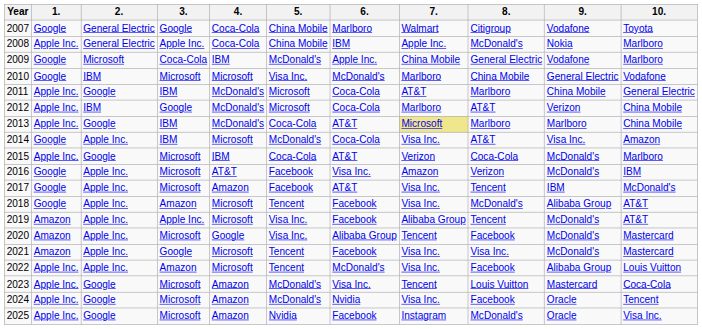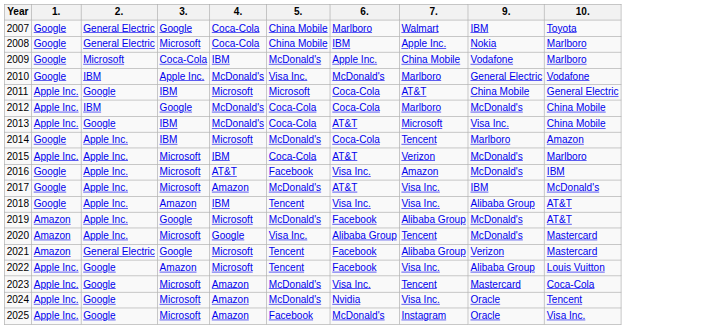 <table class="wikitable">
 <tr>
 <th>Year</th>
 <th>1.</th>
 <th>2.</th>
 <th>3.</th>
 <th>4.</th>
 <th>5.</th>
 <th>6.</th>
 <th>7.</th>
-<th>8.</th>
 <th>9.</th>
 <th>10.</th>
 </tr>
 <tr>
 <td>2007</td>
 <td><a href='#'>Google</a></td>
 <td><a href='#'>General Electric</a></td>
 <td><a href='#'>Google</a></td>
 <td><a href='#'>Coca-Cola</a></td>
 <td><a href='#'>China Mobile</a></td>
 <td><a href='#'>Marlboro</a></td>
 <td><a href='#'>Walmart</a></td>
-<td><a href='#'>Citigroup</a></td>
-<td><a href='#'>Vodafone</a></td>
+<td><a href='#'>IBM</a></td>
 <td><a href='#'>Toyota</a></td>
 </tr>
 <tr>
 <td>2008</td>
-<td><a href='#'>Apple Inc.</a></td>
+<td><a href='#'>Google</a></td>
 <td><a href='#'>General Electric</a></td>
-<td><a href='#'>Apple Inc.</a></td>
+<td><a href='#'>Microsoft</a></td>
 <td><a href='#'>Coca-Cola</a></td>
 <td><a href='#'>China Mobile</a></td>
 <td><a href='#'>IBM</a></td>
 <td><a href='#'>Apple Inc.</a></td>
-<td><a href='#'>McDonald's</a></td>
 <td><a href='#'>Nokia</a></td>
 <td><a href='#'>Marlboro</a></td>
 </tr>
 <tr>
 <td>2009</td>
 <td><a href='#'>Google</a></td>
 <td><a href='#'>Microsoft</a></td>
 <td><a href='#'>Coca-Cola</a></td>
 <td><a href='#'>IBM</a></td>
 <td><a href='#'>McDonald's</a></td>
 <td><a href='#'>Apple Inc.</a></td>
 <td><a href='#'>China Mobile</a></td>
-<td><a href='#'>General Electric</a></td>
 <td><a href='#'>Vodafone</a></td>
 <td><a href='#'>Marlboro</a></td>
 </tr>
 <tr>
 <td>2010</td>
 <td><a href='#'>Google</a></td>
 <td><a href='#'>IBM</a></td>
-<td><a href='#'>Microsoft</a></td>
-<td><a href='#'>Microsoft</a></td>
+<td><a href='#'>Apple Inc.</a></td>
+<td><a href='#'>McDonald's</a></td>
 <td><a href='#'>Visa Inc.</a></td>
 <td><a href='#'>McDonald's</a></td>
 <td><a href='#'>Marlboro</a></td>
-<td><a href='#'>China Mobile</a></td>
 <td><a href='#'>General Electric</a></td>
 <td><a href='#'>Vodafone</a></td>
 </tr>
 <tr>
 <td>2011</td>
 <td><a href='#'>Apple Inc.</a></td>
 <td><a href='#'>Google</a></td>
 <td><a href='#'>IBM</a></td>
-<td><a href='#'>McDonald's</a></td>
+<td><a href='#'>Microsoft</a></td>
 <td><a href='#'>Microsoft</a></td>
 <td><a href='#'>Coca-Cola</a></td>
 <td><a href='#'>AT&T</a></td>
-<td><a href='#'>Marlboro</a></td>
 <td><a href='#'>China Mobile</a></td>
 <td><a href='#'>General Electric</a></td>
 </tr>
 <tr>
 <td>2012</td>
 <td><a href='#'>Apple Inc.</a></td>
 <td><a href='#'>IBM</a></td>
 <td><a href='#'>Google</a></td>
 <td><a href='#'>McDonald's</a></td>
-<td><a href='#'>Microsoft</a></td>
+<td><a href='#'>Coca-Cola</a></td>
 <td><a href='#'>Coca-Cola</a></td>
 <td><a href='#'>Marlboro</a></td>
-<td><a href='#'>AT&T</a></td>
-<td><a href='#'>Verizon</a></td>
+<td><a href='#'>McDonald's</a></td>
 <td><a href='#'>China Mobile</a></td>
 </tr>
 <tr>
 <td>2013</td>
 <td><a href='#'>Apple Inc.</a></td>
 <td><a href='#'>Google</a></td>
 <td><a href='#'>IBM</a></td>
 <td><a href='#'>McDonald's</a></td>
 <td><a href='#'>Coca-Cola</a></td>
 <td><a href='#'>AT&T</a></td>
-<td style="background: khaki;"><a href='#'>Microsoft</a></td>
-<td><a href='#'>Marlboro</a></td>
-<td><a href='#'>Marlboro</a></td>
+<td><a href='#'>Microsoft</a></td>
+<td><a href='#'>Visa Inc.</a></td>
 <td><a href='#'>China Mobile</a></td>
 </tr>
 <tr>
 <td>2014</td>
 <td><a href='#'>Google</a></td>
 <td><a href='#'>Apple Inc.</a></td>
 <td><a href='#'>IBM</a></td>
 <td><a href='#'>Microsoft</a></td>
 <td><a href='#'>McDonald's</a></td>
 <td><a href='#'>Coca-Cola</a></td>
-<td><a href='#'>Visa Inc.</a></td>
-<td><a href='#'>AT&T</a></td>
-<td><a href='#'>Visa Inc.</a></td>
+<td><a href='#'>Tencent</a></td>
+<td><a href='#'>Marlboro</a></td>
 <td><a href='#'>Amazon</a></td>
 </tr>
 <tr>
 <td>2015</td>
 <td><a href='#'>Apple Inc.</a></td>
-<td><a href='#'>Google</a></td>
+<td><a href='#'>Apple Inc.</a></td>
 <td><a href='#'>Microsoft</a></td>
 <td><a href='#'>IBM</a></td>
 <td><a href='#'>Coca-Cola</a></td>
 <td><a href='#'>AT&T</a></td>
 <td><a href='#'>Verizon</a></td>
-<td><a href='#'>Coca-Cola</a></td>
 <td><a href='#'>McDonald's</a></td>
 <td><a href='#'>Marlboro</a></td>
 </tr>
 <tr>
 <td>2016</td>
 <td><a href='#'>Google</a></td>
 <td><a href='#'>Apple Inc.</a></td>
 <td><a href='#'>Microsoft</a></td>
 <td><a href='#'>AT&T</a></td>
 <td><a href='#'>Facebook</a></td>
 <td><a href='#'>Visa Inc.</a></td>
 <td><a href='#'>Amazon</a></td>
-<td><a href='#'>Verizon</a></td>
 <td><a href='#'>McDonald's</a></td>
 <td><a href='#'>IBM</a></td>
 </tr>
 <tr>
 <td>2017</td>
 <td><a href='#'>Google</a></td>
 <td><a href='#'>Apple Inc.</a></td>
 <td><a href='#'>Microsoft</a></td>
 <td><a href='#'>Amazon</a></td>
-<td><a href='#'>Facebook</a></td>
+<td><a href='#'>McDonald's</a></td>
 <td><a href='#'>AT&T</a></td>
 <td><a href='#'>Visa Inc.</a></td>
-<td><a href='#'>Tencent</a></td>
 <td><a href='#'>IBM</a></td>
 <td><a href='#'>McDonald's</a></td>
 </tr>
 <tr>
 <td>2018</td>
 <td><a href='#'>Google</a></td>
 <td><a href='#'>Apple Inc.</a></td>
 <td><a href='#'>Amazon</a></td>
-<td><a href='#'>Microsoft</a></td>
+<td><a href='#'>IBM</a></td>
 <td><a href='#'>Tencent</a></td>
-<td><a href='#'>Facebook</a></td>
 <td><a href='#'>Visa Inc.</a></td>
-<td><a href='#'>McDonald's</a></td>
+<td><a href='#'>Visa Inc.</a></td>
 <td><a href='#'>Alibaba Group</a></td>
 <td><a href='#'>AT&T</a></td>
 </tr>
 <tr>
 <td>2019</td>
 <td><a href='#'>Amazon</a></td>
 <td><a href='#'>Apple Inc.</a></td>
-<td><a href='#'>Apple Inc.</a></td>
+<td><a href='#'>Google</a></td>
 <td><a href='#'>Microsoft</a></td>
-<td><a href='#'>Visa Inc.</a></td>
+<td><a href='#'>McDonald's</a></td>
 <td><a href='#'>Facebook</a></td>
 <td><a href='#'>Alibaba Group</a></td>
-<td><a href='#'>Tencent</a></td>
 <td><a href='#'>McDonald's</a></td>
 <td><a href='#'>AT&T</a></td>
 </tr>
 <tr>
 <td>2020</td>
 <td><a href='#'>Amazon</a></td>
 <td><a href='#'>Apple Inc.</a></td>
 <td><a href='#'>Microsoft</a></td>
 <td><a href='#'>Google</a></td>
 <td><a href='#'>Visa Inc.</a></td>
 <td><a href='#'>Alibaba Group</a></td>
 <td><a href='#'>Tencent</a></td>
-<td><a href='#'>Facebook</a></td>
 <td><a href='#'>McDonald's</a></td>
 <td><a href='#'>Mastercard</a></td>
 </tr>
 <tr>
 <td>2021</td>
 <td><a href='#'>Amazon</a></td>
-<td><a href='#'>Apple Inc.</a></td>
+<td><a href='#'>General Electric</a></td>
 <td><a href='#'>Google</a></td>
 <td><a href='#'>Microsoft</a></td>
 <td><a href='#'>Tencent</a></td>
 <td><a href='#'>Facebook</a></td>
-<td><a href='#'>Visa Inc.</a></td>
-<td><a href='#'>Visa Inc.</a></td>
-<td><a href='#'>McDonald's</a></td>
+<td><a href='#'>Alibaba Group</a></td>
+<td><a href='#'>Verizon</a></td>
 <td><a href='#'>Mastercard</a></td>
 </tr>
 <tr>
 <td>2022</td>
 <td><a href='#'>Apple Inc.</a></td>
-<td><a href='#'>Apple Inc.</a></td>
+<td><a href='#'>Google</a></td>
 <td><a href='#'>Amazon</a></td>
 <td><a href='#'>Microsoft</a></td>
 <td><a href='#'>Tencent</a></td>
-<td><a href='#'>McDonald's</a></td>
+<td><a href='#'>Facebook</a></td>
 <td><a href='#'>Visa Inc.</a></td>
-<td><a href='#'>Facebook</a></td>
 <td><a href='#'>Alibaba Group</a></td>
 <td><a href='#'>Louis Vuitton</a></td>
 </tr>
 <tr>
 <td>2023</td>
 <td><a href='#'>Apple Inc.</a></td>
 <td><a href='#'>Google</a></td>
 <td><a href='#'>Microsoft</a></td>
 <td><a href='#'>Amazon</a></td>
 <td><a href='#'>McDonald's</a></td>
 <td><a href='#'>Visa Inc.</a></td>
 <td><a href='#'>Tencent</a></td>
-<td><a href='#'>Louis Vuitton</a></td>
 <td><a href='#'>Mastercard</a></td>
 <td><a href='#'>Coca-Cola</a></td>
 </tr>
 <tr>
 <td>2024</td>
 <td><a href='#'>Apple Inc.</a></td>
 <td><a href='#'>Google</a></td>
 <td><a href='#'>Microsoft</a></td>
 <td><a href='#'>Amazon</a></td>
 <td><a href='#'>McDonald's</a></td>
 <td><a href='#'>Nvidia</a></td>
 <td><a href='#'>Visa Inc.</a></td>
-<td><a href='#'>Facebook</a></td>
 <td><a href='#'>Oracle</a></td>
 <td><a href='#'>Tencent</a></td>
 </tr>
 <tr>
 <td>2025</td>
 <td><a href='#'>Apple Inc.</a></td>
 <td><a href='#'>Google</a></td>
 <td><a href='#'>Microsoft</a></td>
 <td><a href='#'>Amazon</a></td>
-<td><a href='#'>Nvidia</a></td>
 <td><a href='#'>Facebook</a></td>
+<td><a href='#'>McDonald's</a></td>
 <td><a href='#'>Instagram</a></td>
-<td><a href='#'>McDonald's</a></td>
 <td><a href='#'>Oracle</a></td>
 <td><a href='#'>Visa Inc.</a></td>
 </tr>
 </table>
